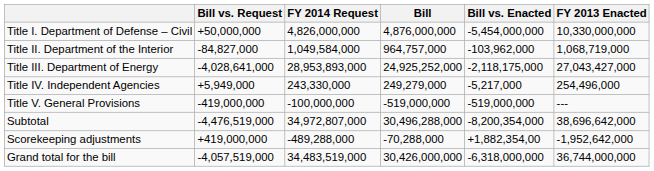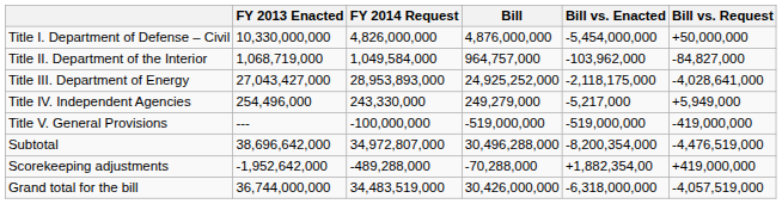 <table class="wikitable">
 <tr>
 <th></th>
-<th>Bill vs. Request</th>
+<th>FY 2013 Enacted</th>
 <th>FY 2014 Request</th>
 <th>Bill</th>
 <th>Bill vs. Enacted</th>
-<th>FY 2013 Enacted</th>
+<th>Bill vs. Request</th>
 </tr>
 <tr>
 <td>Title I. Department of Defense – Civil</td>
-<td>+50,000,000</td>
+<td>10,330,000,000</td>
 <td>4,826,000,000</td>
 <td>4,876,000,000</td>
 <td>-5,454,000,000</td>
-<td>10,330,000,000</td>
+<td>+50,000,000</td>
 </tr>
 <tr>
 <td>Title II. Department of the Interior</td>
-<td>-84,827,000</td>
+<td>1,068,719,000</td>
 <td>1,049,584,000</td>
 <td>964,757,000</td>
 <td>-103,962,000</td>
-<td>1,068,719,000</td>
+<td>-84,827,000</td>
 </tr>
 <tr>
 <td>Title III. Department of Energy</td>
-<td>-4,028,641,000</td>
+<td>27,043,427,000</td>
 <td>28,953,893,000</td>
 <td>24,925,252,000</td>
 <td>-2,118,175,000</td>
-<td>27,043,427,000</td>
+<td>-4,028,641,000</td>
 </tr>
 <tr>
 <td>Title IV. Independent Agencies</td>
-<td>+5,949,000</td>
+<td>254,496,000</td>
 <td>243,330,000</td>
 <td>249,279,000</td>
 <td>-5,217,000</td>
-<td>254,496,000</td>
+<td>+5,949,000</td>
 </tr>
 <tr>
 <td>Title V. General Provisions</td>
-<td>-419,000,000</td>
+<td>---</td>
 <td>-100,000,000</td>
 <td>-519,000,000</td>
 <td>-519,000,000</td>
-<td>---</td>
+<td>-419,000,000</td>
 </tr>
 <tr>
 <td>Subtotal</td>
-<td>-4,476,519,000</td>
+<td>38,696,642,000</td>
 <td>34,972,807,000</td>
 <td>30,496,288,000</td>
 <td>-8,200,354,000</td>
-<td>38,696,642,000</td>
+<td>-4,476,519,000</td>
 </tr>
 <tr>
 <td>Scorekeeping adjustments</td>
-<td>+419,000,000</td>
+<td>-1,952,642,000</td>
 <td>-489,288,000</td>
 <td>-70,288,000</td>
 <td>+1,882,354,00</td>
-<td>-1,952,642,000</td>
+<td>+419,000,000</td>
 </tr>
 <tr>
 <td>Grand total for the bill</td>
-<td>-4,057,519,000</td>
+<td>36,744,000,000</td>
 <td>34,483,519,000</td>
 <td>30,426,000,000</td>
 <td>-6,318,000,000</td>
-<td>36,744,000,000</td>
+<td>-4,057,519,000</td>
 </tr>
 </table>
